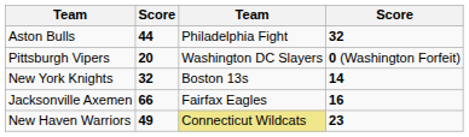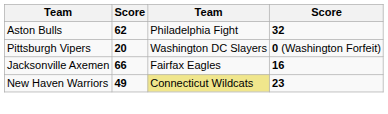 <table class="wikitable">
 <tr>
 <th>Team</th>
 <th>Score</th>
 <th>Team</th>
 <th>Score</th>
 </tr>
 <tr>
 <td>Aston Bulls</td>
-<td><strong>44</strong></td>
+<td><strong>62</strong></td>
 <td>Philadelphia Fight</td>
 <td><strong>32</strong></td>
 </tr>
 <tr>
 <td>Pittsburgh Vipers</td>
 <td><strong>20</strong></td>
 <td>Washington DC Slayers</td>
 <td><strong>0</strong> (Washington Forfeit)</td>
-</tr>
-<tr>
-<td>New York Knights</td>
-<td><strong>32</strong></td>
-<td>Boston 13s</td>
-<td><strong>14</strong></td>
 </tr>
 <tr>
 <td>Jacksonville Axemen</td>
 <td><strong>66</strong></td>
 <td>Fairfax Eagles</td>
 <td><strong>16</strong></td>
 </tr>
 <tr>
 <td>New Haven Warriors</td>
 <td><strong>49</strong></td>
 <td style="background: khaki;">Connecticut Wildcats</td>
 <td><strong>23</strong></td>
 </tr>
 </table>
